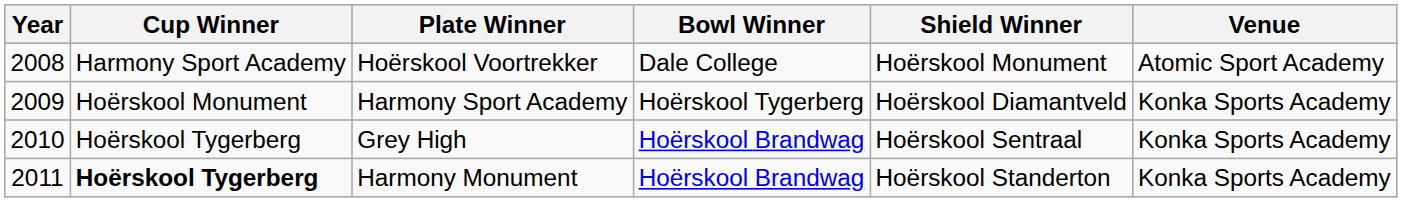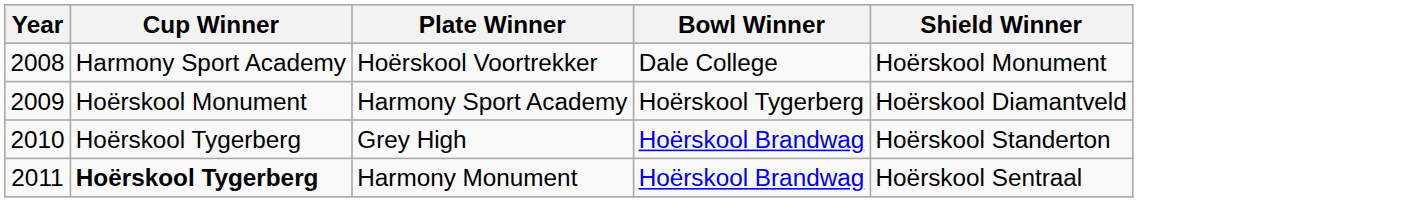 <table class="wikitable" style="font-size:95%;">
 <tr>
 <th>Year</th>
 <th>Cup Winner</th>
 <th>Plate Winner</th>
 <th>Bowl Winner</th>
 <th>Shield Winner</th>
-<th>Venue</th>
 </tr>
 <tr>
 <td align="center">2008</td>
 <td align="left">Harmony Sport Academy</td>
 <td align="left">Hoërskool Voortrekker</td>
 <td align="left">Dale College</td>
 <td align="left">Hoërskool Monument</td>
-<td align="left">Atomic Sport Academy</td>
 </tr>
 <tr>
 <td align="center">2009</td>
 <td align="left">Hoërskool Monument</td>
 <td align="left">Harmony Sport Academy</td>
 <td align="left">Hoërskool Tygerberg</td>
 <td align="left">Hoërskool Diamantveld</td>
-<td align="left">Konka Sports Academy</td>
 </tr>
 <tr>
 <td align="center">2010</td>
 <td align="left">Hoërskool Tygerberg</td>
 <td align="left">Grey High</td>
 <td align="left"><a href='#'>Hoërskool Brandwag</a></td>
-<td align="left">Hoërskool Sentraal</td>
-<td align="left">Konka Sports Academy</td>
+<td align="left">Hoërskool Standerton</td>
 </tr>
 <tr>
 <td align="center">2011</td>
 <td align="left"><strong>Hoërskool Tygerberg</strong></td>
 <td align="left">Harmony Monument</td>
 <td align="left"><a href='#'>Hoërskool Brandwag</a></td>
-<td align="left">Hoërskool Standerton</td>
-<td align="left">Konka Sports Academy</td>
+<td align="left">Hoërskool Sentraal</td>
 </tr>
 </table>
